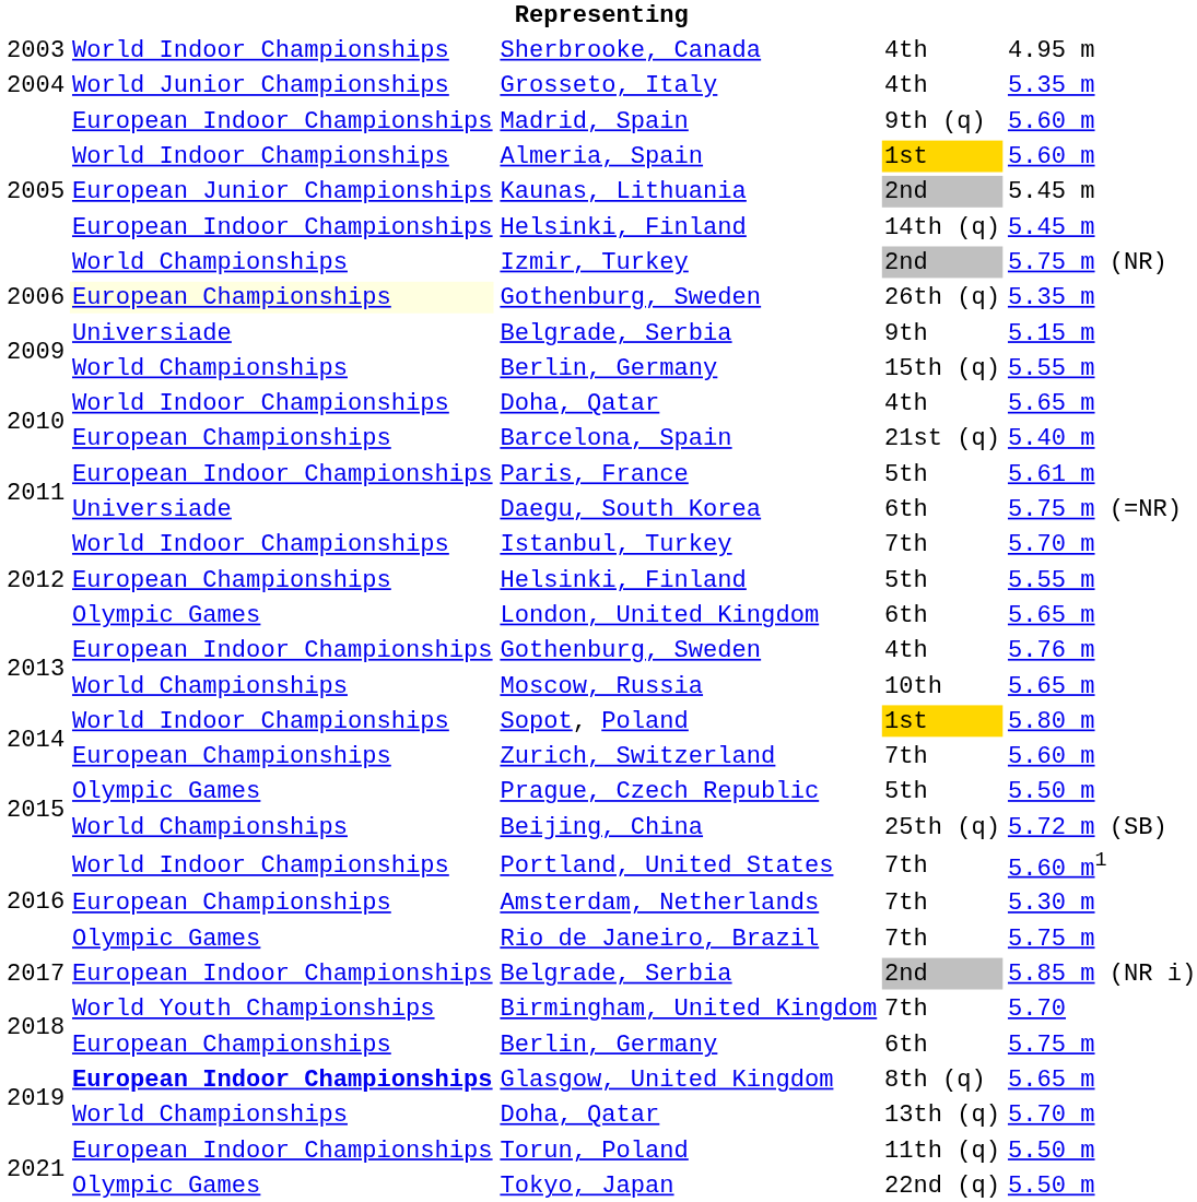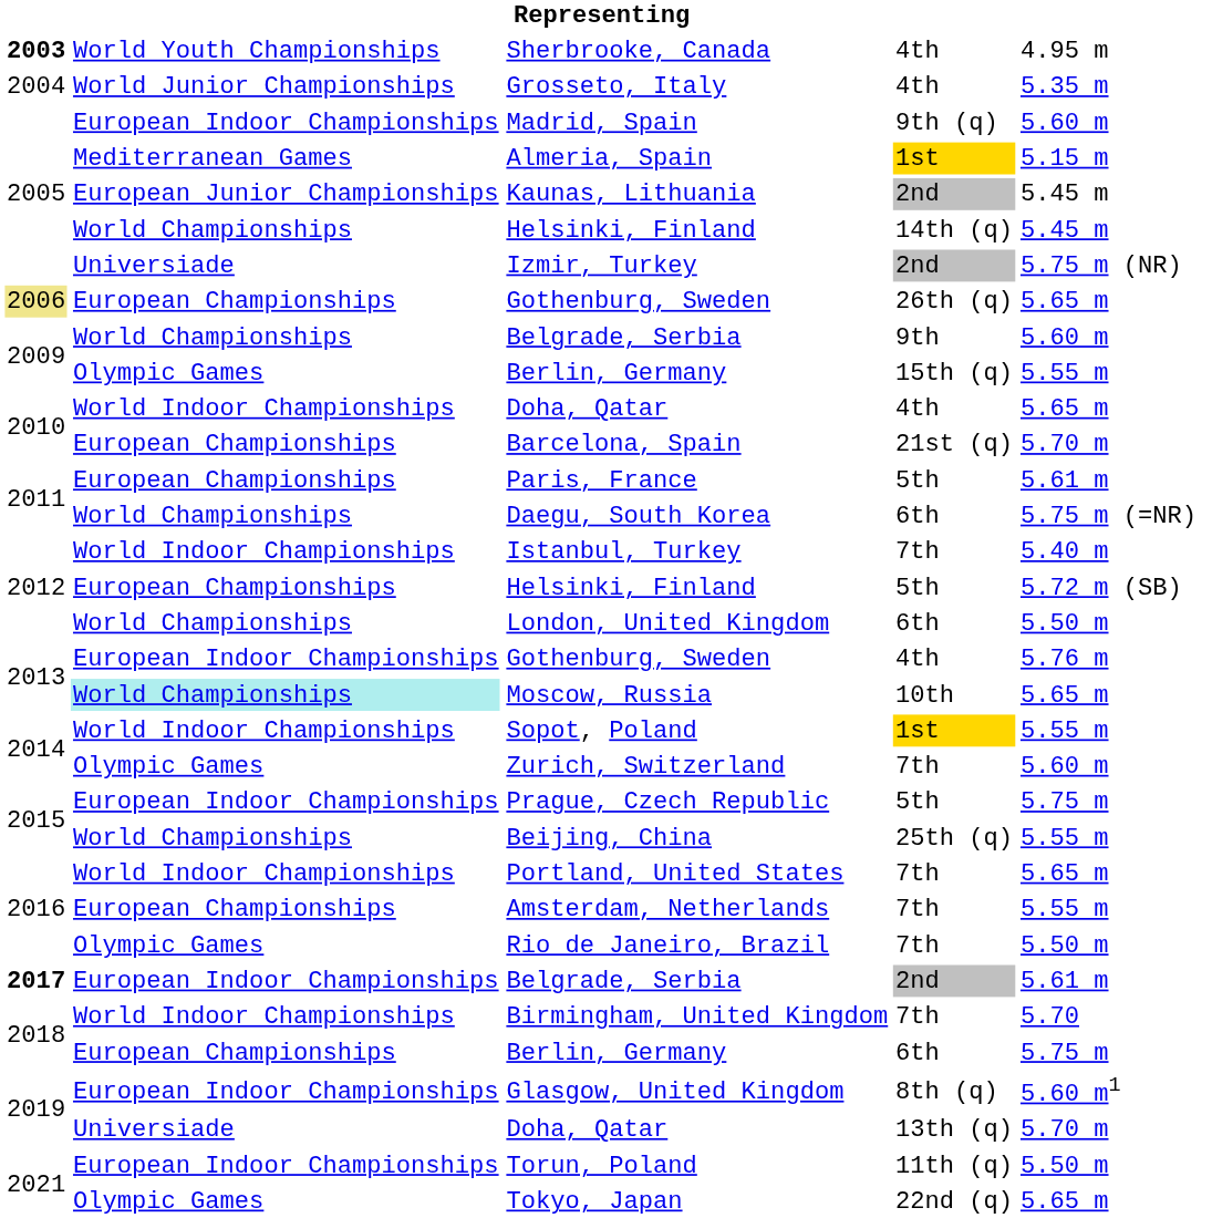 <table>
 <tr>
 <th colspan="6">Representing </th>
 </tr>
 <tr>
-<td>2003</td>
-<td><a href='#'>World Indoor Championships</a></td>
+<td><strong>2003</strong></td>
+<td><a href='#'>World Youth Championships</a></td>
 <td><a href='#'>Sherbrooke, Canada</a></td>
 <td>4th</td>
 <td>4.95 m</td>
 </tr>
 <tr>
 <td>2004</td>
 <td><a href='#'>World Junior Championships</a></td>
 <td><a href='#'>Grosseto, Italy</a></td>
 <td>4th</td>
 <td><a href='#'>5.35 m</a></td>
 </tr>
 <tr>
 <td rowspan=5>2005</td>
 <td><a href='#'>European Indoor Championships</a></td>
 <td><a href='#'>Madrid, Spain</a></td>
 <td>9th (q)</td>
 <td><a href='#'>5.60 m</a></td>
 </tr>
 <tr>
-<td><a href='#'>World Indoor Championships</a></td>
+<td><a href='#'>Mediterranean Games</a></td>
 <td><a href='#'>Almeria, Spain</a></td>
 <td bgcolor="gold">1st</td>
-<td><a href='#'>5.60 m</a></td>
+<td><a href='#'>5.15 m</a></td>
 </tr>
 <tr>
 <td><a href='#'>European Junior Championships</a></td>
 <td><a href='#'>Kaunas, Lithuania</a></td>
 <td bgcolor=silver>2nd</td>
 <td>5.45 m</td>
 </tr>
 <tr>
-<td><a href='#'>European Indoor Championships</a></td>
+<td><a href='#'>World Championships</a></td>
 <td><a href='#'>Helsinki, Finland</a></td>
 <td>14th (q)</td>
 <td><a href='#'>5.45 m</a></td>
 </tr>
 <tr>
-<td><a href='#'>World Championships</a></td>
+<td><a href='#'>Universiade</a></td>
 <td><a href='#'>Izmir, Turkey</a></td>
 <td bgcolor="silver">2nd</td>
 <td><a href='#'>5.75 m</a> (NR)</td>
 </tr>
 <tr>
-<td>2006</td>
-<td style="background: lightyellow;"><a href='#'>European Championships</a></td>
+<td style="background: khaki;">2006</td>
+<td><a href='#'>European Championships</a></td>
 <td><a href='#'>Gothenburg, Sweden</a></td>
 <td>26th (q)</td>
-<td><a href='#'>5.35 m</a></td>
+<td><a href='#'>5.65 m</a></td>
 </tr>
 <tr>
 <td rowspan=2>2009</td>
-<td><a href='#'>Universiade</a></td>
+<td><a href='#'>World Championships</a></td>
 <td><a href='#'>Belgrade, Serbia</a></td>
 <td>9th</td>
-<td><a href='#'>5.15 m</a></td>
+<td><a href='#'>5.60 m</a></td>
 </tr>
 <tr>
-<td><a href='#'>World Championships</a></td>
+<td><a href='#'>Olympic Games</a></td>
 <td><a href='#'>Berlin, Germany</a></td>
 <td>15th (q)</td>
 <td><a href='#'>5.55 m</a></td>
 </tr>
 <tr>
 <td rowspan=2>2010</td>
 <td><a href='#'>World Indoor Championships</a></td>
 <td><a href='#'>Doha, Qatar</a></td>
 <td>4th</td>
 <td><a href='#'>5.65 m</a></td>
 </tr>
 <tr>
 <td><a href='#'>European Championships</a></td>
 <td><a href='#'>Barcelona, Spain</a></td>
 <td>21st (q)</td>
-<td><a href='#'>5.40 m</a></td>
+<td><a href='#'>5.70 m</a></td>
 </tr>
 <tr>
 <td rowspan=2>2011</td>
-<td><a href='#'>European Indoor Championships</a></td>
+<td><a href='#'>European Championships</a></td>
 <td><a href='#'>Paris, France</a></td>
 <td>5th</td>
 <td><a href='#'>5.61 m</a></td>
 </tr>
 <tr>
-<td><a href='#'>Universiade</a></td>
+<td><a href='#'>World Championships</a></td>
 <td><a href='#'>Daegu, South Korea</a></td>
 <td>6th</td>
 <td><a href='#'>5.75 m</a> (=NR)</td>
 </tr>
 <tr>
 <td rowspan=3>2012</td>
 <td><a href='#'>World Indoor Championships</a></td>
 <td><a href='#'>Istanbul, Turkey</a></td>
 <td>7th</td>
-<td><a href='#'>5.70 m</a></td>
+<td><a href='#'>5.40 m</a></td>
 </tr>
 <tr>
 <td><a href='#'>European Championships</a></td>
 <td><a href='#'>Helsinki, Finland</a></td>
 <td>5th</td>
-<td><a href='#'>5.55 m</a></td>
+<td><a href='#'>5.72 m</a> (SB)</td>
 </tr>
 <tr>
-<td><a href='#'>Olympic Games</a></td>
+<td><a href='#'>World Championships</a></td>
 <td><a href='#'>London, United Kingdom</a></td>
 <td>6th</td>
-<td><a href='#'>5.65 m</a></td>
+<td><a href='#'>5.50 m</a></td>
 </tr>
 <tr>
 <td rowspan=2>2013</td>
 <td><a href='#'>European Indoor Championships</a></td>
 <td><a href='#'>Gothenburg, Sweden</a></td>
 <td>4th</td>
 <td><a href='#'>5.76 m</a></td>
 </tr>
 <tr>
-<td><a href='#'>World Championships</a></td>
+<td style="background: paleturquoise;"><a href='#'>World Championships</a></td>
 <td><a href='#'>Moscow, Russia</a></td>
 <td>10th</td>
 <td><a href='#'>5.65 m</a></td>
 </tr>
 <tr>
 <td rowspan=2>2014</td>
 <td><a href='#'>World Indoor Championships</a></td>
 <td><a href='#'>Sopot</a>, <a href='#'>Poland</a></td>
 <td bgcolor="gold">1st</td>
-<td><a href='#'>5.80 m</a></td>
+<td><a href='#'>5.55 m</a></td>
 </tr>
 <tr>
-<td><a href='#'>European Championships</a></td>
+<td><a href='#'>Olympic Games</a></td>
 <td><a href='#'>Zurich, Switzerland</a></td>
 <td>7th</td>
 <td><a href='#'>5.60 m</a></td>
 </tr>
 <tr>
 <td rowspan=2>2015</td>
-<td><a href='#'>Olympic Games</a></td>
+<td><a href='#'>European Indoor Championships</a></td>
 <td><a href='#'>Prague, Czech Republic</a></td>
 <td>5th</td>
-<td><a href='#'>5.50 m</a></td>
+<td><a href='#'>5.75 m</a></td>
 </tr>
 <tr>
 <td><a href='#'>World Championships</a></td>
 <td><a href='#'>Beijing, China</a></td>
 <td>25th (q)</td>
-<td><a href='#'>5.72 m</a> (SB)</td>
+<td><a href='#'>5.55 m</a></td>
 </tr>
 <tr>
 <td rowspan=3>2016</td>
 <td><a href='#'>World Indoor Championships</a></td>
 <td><a href='#'>Portland, United States</a></td>
 <td>7th</td>
-<td><a href='#'>5.60 m</a><sup>1</sup></td>
+<td><a href='#'>5.65 m</a></td>
 </tr>
 <tr>
 <td><a href='#'>European Championships</a></td>
 <td><a href='#'>Amsterdam, Netherlands</a></td>
 <td>7th</td>
-<td><a href='#'>5.30 m</a></td>
+<td><a href='#'>5.55 m</a></td>
 </tr>
 <tr>
 <td><a href='#'>Olympic Games</a></td>
 <td><a href='#'>Rio de Janeiro, Brazil</a></td>
 <td>7th</td>
-<td><a href='#'>5.75 m</a></td>
+<td><a href='#'>5.50 m</a></td>
 </tr>
 <tr>
-<td>2017</td>
+<td><strong>2017</strong></td>
 <td><a href='#'>European Indoor Championships</a></td>
 <td><a href='#'>Belgrade, Serbia</a></td>
 <td bgcolor="silver">2nd</td>
-<td><a href='#'>5.85 m</a> (NR i)</td>
+<td><a href='#'>5.61 m</a></td>
 </tr>
 <tr>
 <td rowspan=2>2018</td>
-<td><a href='#'>World Youth Championships</a></td>
+<td><a href='#'>World Indoor Championships</a></td>
 <td><a href='#'>Birmingham, United Kingdom</a></td>
 <td>7th</td>
 <td><a href='#'>5.70</a></td>
 </tr>
 <tr>
 <td><a href='#'>European Championships</a></td>
 <td><a href='#'>Berlin, Germany</a></td>
 <td>6th</td>
 <td><a href='#'>5.75 m</a></td>
 </tr>
 <tr>
 <td rowspan=2>2019</td>
-<td><strong><a href='#'>European Indoor Championships</a></strong></td>
+<td><a href='#'>European Indoor Championships</a></td>
 <td><a href='#'>Glasgow, United Kingdom</a></td>
 <td>8th (q)</td>
-<td><a href='#'>5.65 m</a></td>
+<td><a href='#'>5.60 m</a><sup>1</sup></td>
 </tr>
 <tr>
-<td><a href='#'>World Championships</a></td>
+<td><a href='#'>Universiade</a></td>
 <td><a href='#'>Doha, Qatar</a></td>
 <td>13th (q)</td>
 <td><a href='#'>5.70 m</a></td>
 </tr>
 <tr>
 <td rowspan=2>2021</td>
 <td><a href='#'>European Indoor Championships</a></td>
 <td><a href='#'>Torun, Poland</a></td>
 <td>11th (q)</td>
 <td><a href='#'>5.50 m</a></td>
 </tr>
 <tr>
 <td><a href='#'>Olympic Games</a></td>
 <td><a href='#'>Tokyo, Japan</a></td>
 <td>22nd (q)</td>
-<td><a href='#'>5.50 m</a></td>
+<td><a href='#'>5.65 m</a></td>
 </tr>
 <tr>
 </tr>
 </table>
